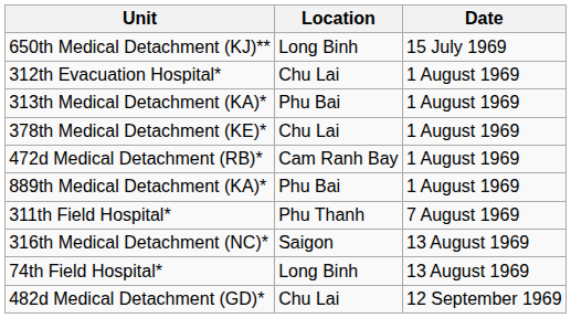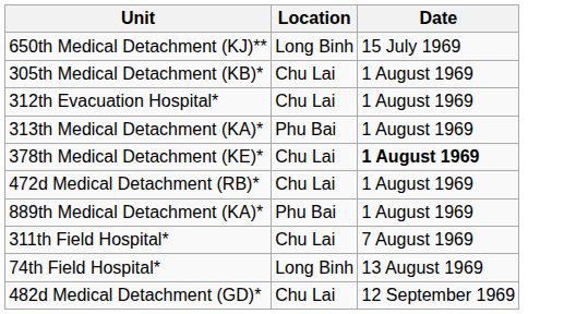 <table class="wikitable">
 <tr>
 <th>Unit</th>
 <th>Location</th>
 <th>Date</th>
 </tr>
 <tr>
 <td>650th Medical Detachment (KJ)**</td>
 <td>Long Binh</td>
 <td>15 July 1969</td>
+</tr>
+<tr>
+<td>305th Medical Detachment (KB)*</td>
+<td>Chu Lai</td>
+<td>1 August 1969</td>
 </tr>
 <tr>
 <td>312th Evacuation Hospital*</td>
 <td>Chu Lai</td>
 <td>1 August 1969</td>
 </tr>
 <tr>
 <td>313th Medical Detachment (KA)*</td>
 <td>Phu Bai</td>
 <td>1 August 1969</td>
 </tr>
 <tr>
 <td>378th Medical Detachment (KE)*</td>
 <td>Chu Lai</td>
-<td>1 August 1969</td>
+<td><strong>1 August 1969</strong></td>
 </tr>
 <tr>
 <td>472d Medical Detachment (RB)*</td>
-<td>Cam Ranh Bay</td>
+<td>Chu Lai</td>
 <td>1 August 1969</td>
 </tr>
 <tr>
 <td>889th Medical Detachment (KA)*</td>
 <td>Phu Bai</td>
 <td>1 August 1969</td>
 </tr>
 <tr>
 <td>311th Field Hospital*</td>
-<td>Phu Thanh</td>
+<td>Chu Lai</td>
 <td>7 August 1969</td>
-</tr>
-<tr>
-<td>316th Medical Detachment (NC)*</td>
-<td>Saigon</td>
-<td>13 August 1969</td>
 </tr>
 <tr>
 <td>74th Field Hospital*</td>
 <td>Long Binh</td>
 <td>13 August 1969</td>
 </tr>
 <tr>
 <td>482d Medical Detachment (GD)*</td>
 <td>Chu Lai</td>
 <td>12 September 1969</td>
 </tr>
 <tr>
 </tr>
 </table>
